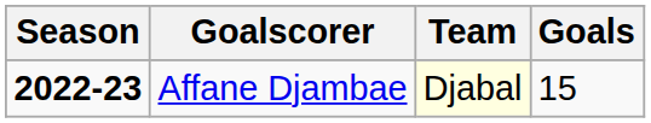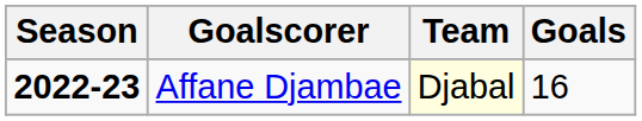 <table class="wikitable">
 <tr>
 <th>Season</th>
 <th>Goalscorer</th>
 <th>Team</th>
 <th>Goals</th>
 </tr>
 <tr>
 <td><strong>2022-23</strong></td>
 <td> <a href='#'>Affane Djambae</a></td>
 <td style="background: lightyellow;">Djabal</td>
-<td>15</td>
+<td>16</td>
 </tr>
 </table>
